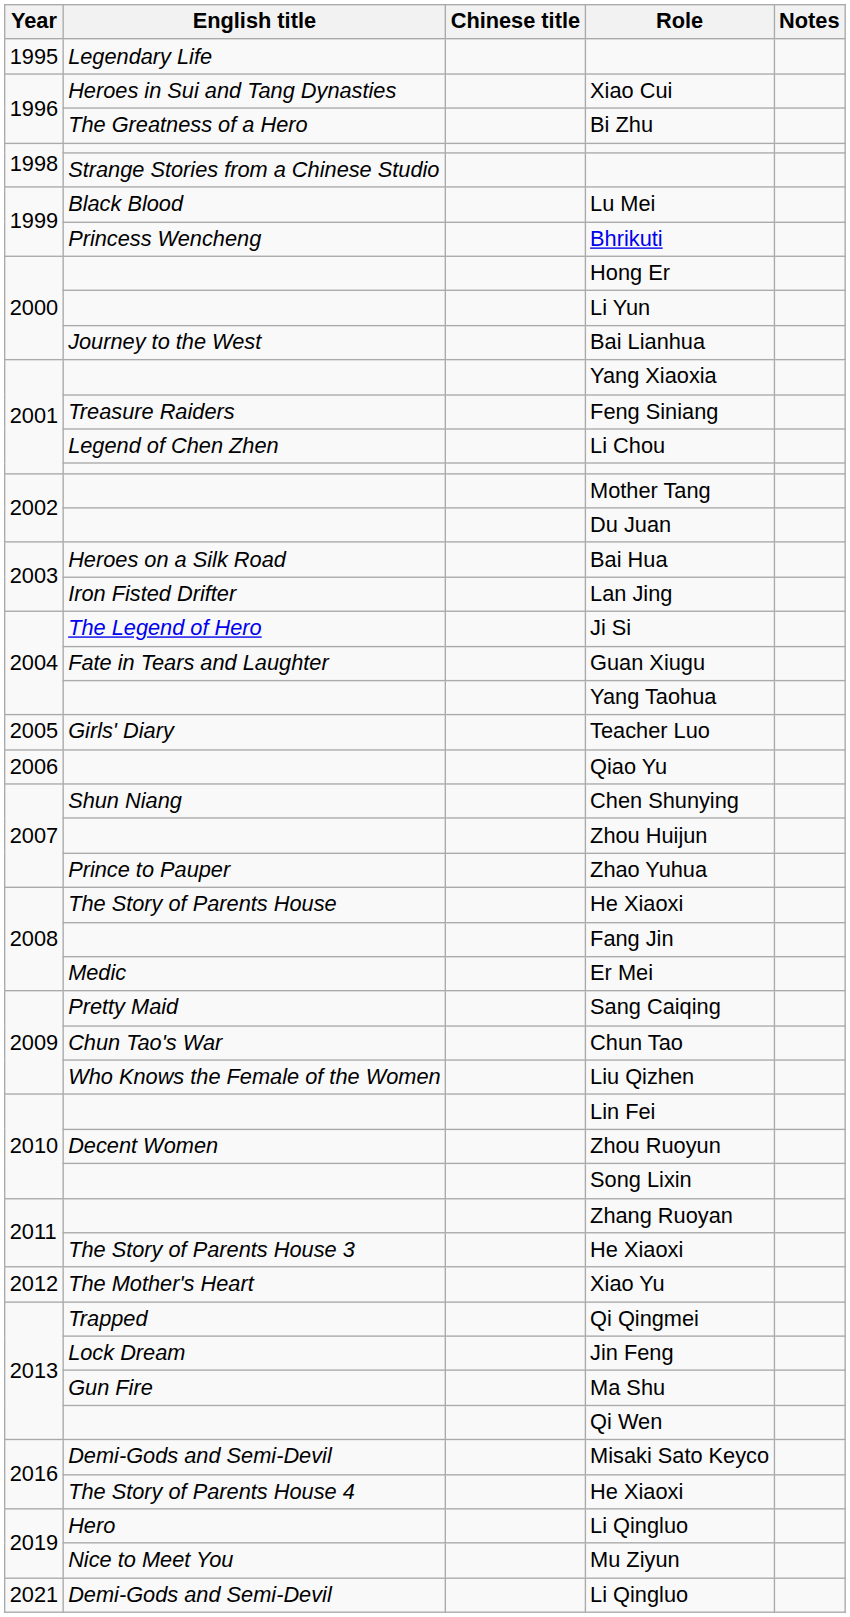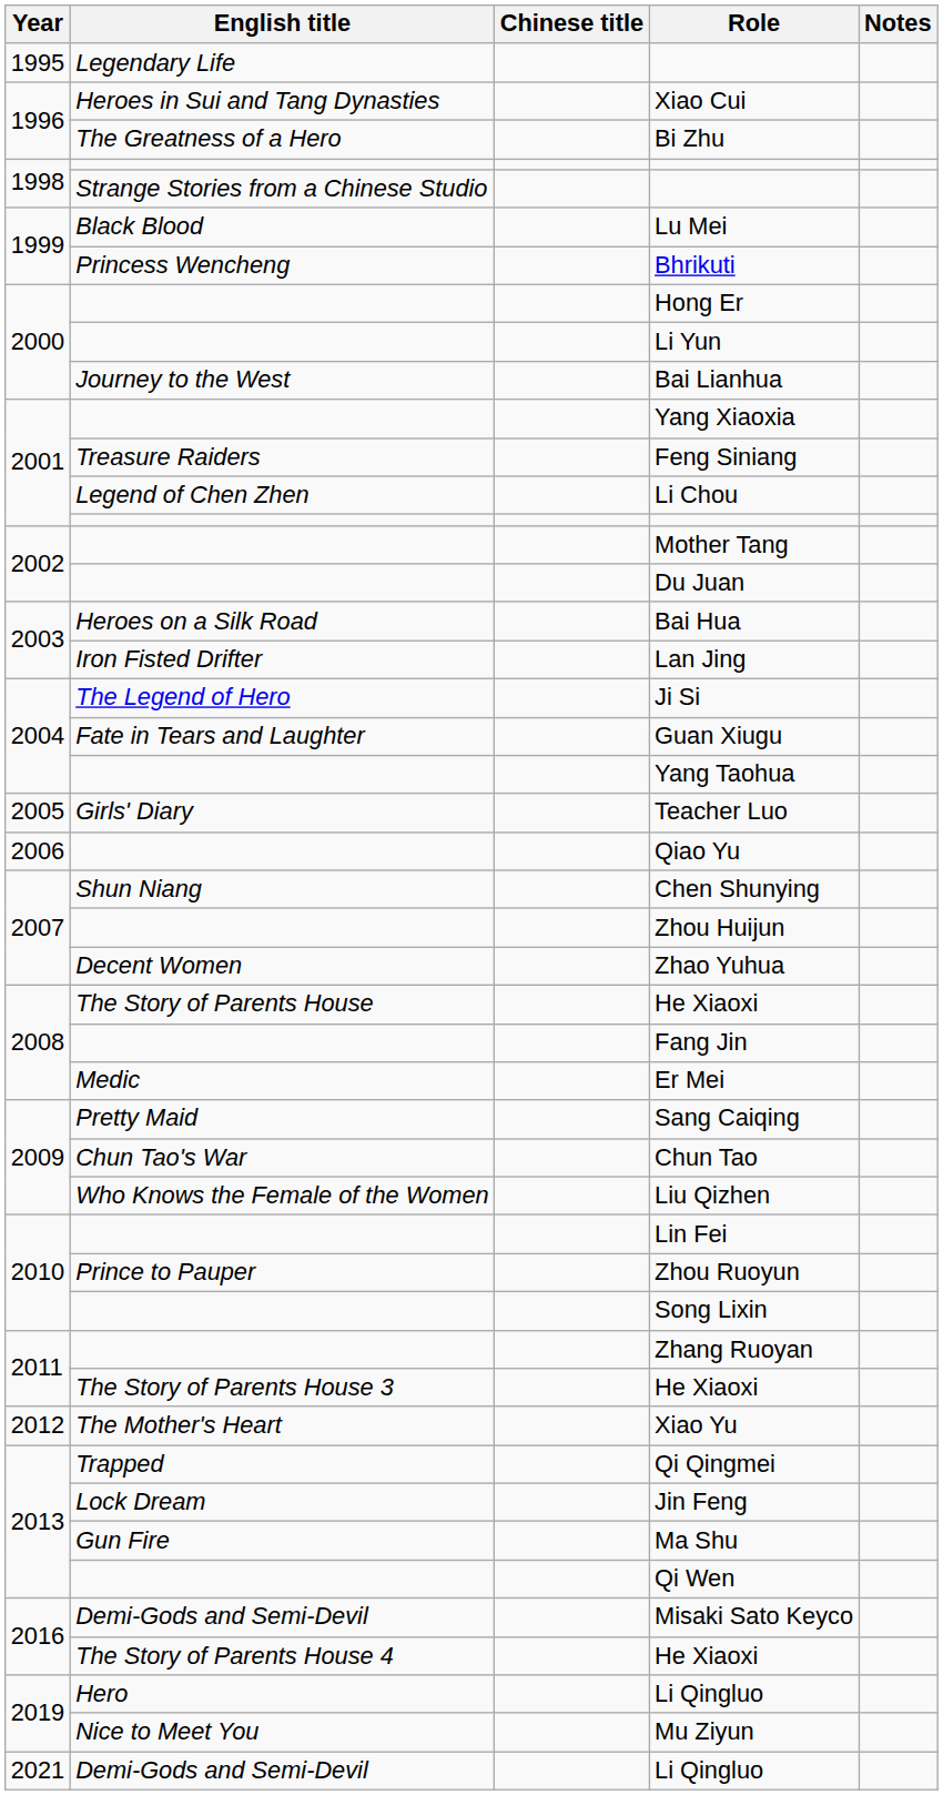 <table class="wikitable">
 <tr>
 <th>Year</th>
 <th>English title</th>
 <th>Chinese title</th>
 <th>Role</th>
 <th>Notes</th>
 </tr>
 <tr>
 <td>1995</td>
 <td><em>Legendary Life</em></td>
 <td></td>
 <td></td>
 <td></td>
 </tr>
 <tr>
 <td rowspan=2>1996</td>
 <td><em>Heroes in Sui and Tang Dynasties</em></td>
 <td></td>
 <td>Xiao Cui</td>
 <td></td>
 </tr>
 <tr>
 <td><em>The Greatness of a Hero</em></td>
 <td></td>
 <td>Bi Zhu</td>
 <td></td>
 </tr>
 <tr>
 <td rowspan=2>1998</td>
 <td></td>
 <td></td>
 <td></td>
 <td></td>
 </tr>
 <tr>
 <td><em>Strange Stories from a Chinese Studio</em></td>
 <td></td>
 <td></td>
 <td></td>
 </tr>
 <tr>
 <td rowspan=2>1999</td>
 <td><em>Black Blood</em></td>
 <td></td>
 <td>Lu Mei</td>
 <td></td>
 </tr>
 <tr>
 <td><em>Princess Wencheng</em></td>
 <td></td>
 <td><a href='#'>Bhrikuti</a></td>
 <td></td>
 </tr>
 <tr>
 <td rowspan=3>2000</td>
 <td></td>
 <td></td>
 <td>Hong Er</td>
 <td></td>
 </tr>
 <tr>
 <td></td>
 <td></td>
 <td>Li Yun</td>
 <td></td>
 </tr>
 <tr>
 <td><em>Journey to the West</em></td>
 <td></td>
 <td>Bai Lianhua</td>
 <td></td>
 </tr>
 <tr>
 <td rowspan=4>2001</td>
 <td></td>
 <td></td>
 <td>Yang Xiaoxia</td>
 <td></td>
 </tr>
 <tr>
 <td><em>Treasure Raiders</em></td>
 <td></td>
 <td>Feng Siniang</td>
 <td></td>
 </tr>
 <tr>
 <td><em>Legend of Chen Zhen</em></td>
 <td></td>
 <td>Li Chou</td>
 <td></td>
 </tr>
 <tr>
 <td></td>
 <td></td>
 <td></td>
 <td></td>
 </tr>
 <tr>
 <td rowspan=2>2002</td>
 <td></td>
 <td></td>
 <td>Mother Tang</td>
 <td></td>
 </tr>
 <tr>
 <td></td>
 <td></td>
 <td>Du Juan</td>
 <td></td>
 </tr>
 <tr>
 <td rowspan=2>2003</td>
 <td><em>Heroes on a Silk Road</em></td>
 <td></td>
 <td>Bai Hua</td>
 <td></td>
 </tr>
 <tr>
 <td><em>Iron Fisted Drifter</em></td>
 <td></td>
 <td>Lan Jing</td>
 <td></td>
 </tr>
 <tr>
 <td rowspan=3>2004</td>
 <td><em><a href='#'>The Legend of Hero</a></em></td>
 <td></td>
 <td>Ji Si</td>
 <td></td>
 </tr>
 <tr>
 <td><em>Fate in Tears and Laughter</em></td>
 <td></td>
 <td>Guan Xiugu</td>
 <td></td>
 </tr>
 <tr>
 <td></td>
 <td></td>
 <td>Yang Taohua</td>
 <td></td>
 </tr>
 <tr>
 <td>2005</td>
 <td><em>Girls' Diary</em></td>
 <td></td>
 <td>Teacher Luo</td>
 <td></td>
 </tr>
 <tr>
 <td>2006</td>
 <td></td>
 <td></td>
 <td>Qiao Yu</td>
 <td></td>
 </tr>
 <tr>
 <td rowspan=3>2007</td>
 <td><em>Shun Niang</em></td>
 <td></td>
 <td>Chen Shunying</td>
 <td></td>
 </tr>
 <tr>
 <td></td>
 <td></td>
 <td>Zhou Huijun</td>
 <td></td>
 </tr>
 <tr>
-<td><em>Prince to Pauper</em></td>
+<td><em>Decent Women</em></td>
 <td></td>
 <td>Zhao Yuhua</td>
 <td></td>
 </tr>
 <tr>
 <td rowspan=3>2008</td>
 <td><em>The Story of Parents House</em></td>
 <td></td>
 <td>He Xiaoxi</td>
 <td></td>
 </tr>
 <tr>
 <td></td>
 <td></td>
 <td>Fang Jin</td>
 <td></td>
 </tr>
 <tr>
 <td><em>Medic</em></td>
 <td></td>
 <td>Er Mei</td>
 <td></td>
 </tr>
 <tr>
 <td rowspan=3>2009</td>
 <td><em>Pretty Maid</em></td>
 <td></td>
 <td>Sang Caiqing</td>
 <td></td>
 </tr>
 <tr>
 <td><em>Chun Tao's War</em></td>
 <td></td>
 <td>Chun Tao</td>
 <td></td>
 </tr>
 <tr>
 <td><em>Who Knows the Female of the Women</em></td>
 <td></td>
 <td>Liu Qizhen</td>
 <td></td>
 </tr>
 <tr>
 <td rowspan=3>2010</td>
 <td></td>
 <td></td>
 <td>Lin Fei</td>
 <td></td>
 </tr>
 <tr>
-<td><em>Decent Women</em></td>
+<td><em>Prince to Pauper</em></td>
 <td></td>
 <td>Zhou Ruoyun</td>
 <td></td>
 </tr>
 <tr>
 <td></td>
 <td></td>
 <td>Song Lixin</td>
 <td></td>
 </tr>
 <tr>
 <td rowspan=2>2011</td>
 <td></td>
 <td></td>
 <td>Zhang Ruoyan</td>
 <td></td>
 </tr>
 <tr>
 <td><em>The Story of Parents House 3</em></td>
 <td></td>
 <td>He Xiaoxi</td>
 <td></td>
 </tr>
 <tr>
 <td>2012</td>
 <td><em>The Mother's Heart</em></td>
 <td></td>
 <td>Xiao Yu</td>
 <td></td>
 </tr>
 <tr>
 <td rowspan=4>2013</td>
 <td><em>Trapped</em></td>
 <td></td>
 <td>Qi Qingmei</td>
 <td></td>
 </tr>
 <tr>
 <td><em>Lock Dream</em></td>
 <td></td>
 <td>Jin Feng</td>
 <td></td>
 </tr>
 <tr>
 <td><em>Gun Fire</em></td>
 <td></td>
 <td>Ma Shu</td>
 <td></td>
 </tr>
 <tr>
 <td></td>
 <td></td>
 <td>Qi Wen</td>
 <td></td>
 </tr>
 <tr>
 <td rowspan=2>2016</td>
 <td><em>Demi-Gods and Semi-Devil</em></td>
 <td></td>
 <td>Misaki Sato Keyco</td>
 <td></td>
 </tr>
 <tr>
 <td><em>The Story of Parents House 4</em></td>
 <td></td>
 <td>He Xiaoxi</td>
 <td></td>
 </tr>
 <tr>
 <td rowspan=2>2019</td>
 <td><em>Hero</em></td>
 <td></td>
 <td>Li Qingluo</td>
 <td></td>
 </tr>
 <tr>
 <td><em>Nice to Meet You</em></td>
 <td></td>
 <td>Mu Ziyun</td>
 <td></td>
 </tr>
 <tr>
 <td>2021</td>
 <td><em>Demi-Gods and Semi-Devil</em></td>
 <td></td>
 <td>Li Qingluo</td>
 <td></td>
 </tr>
 </table>
